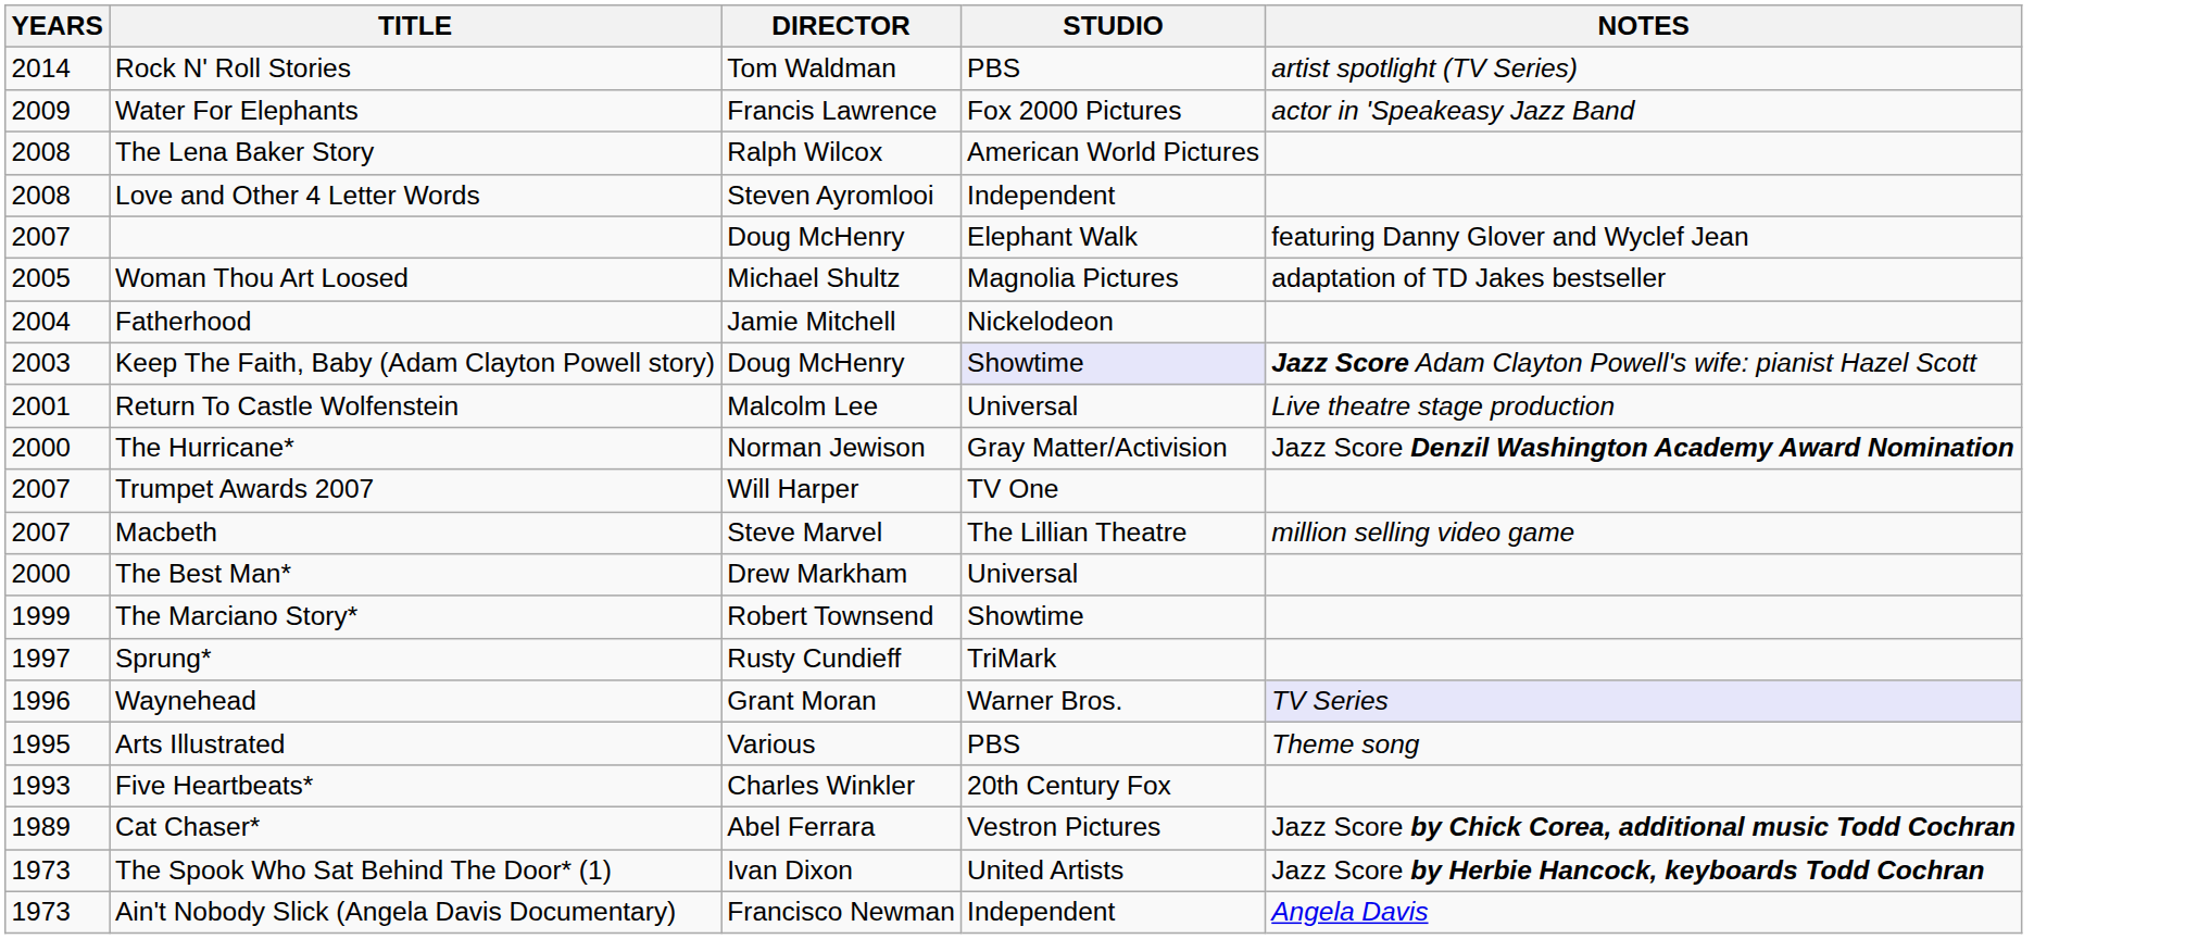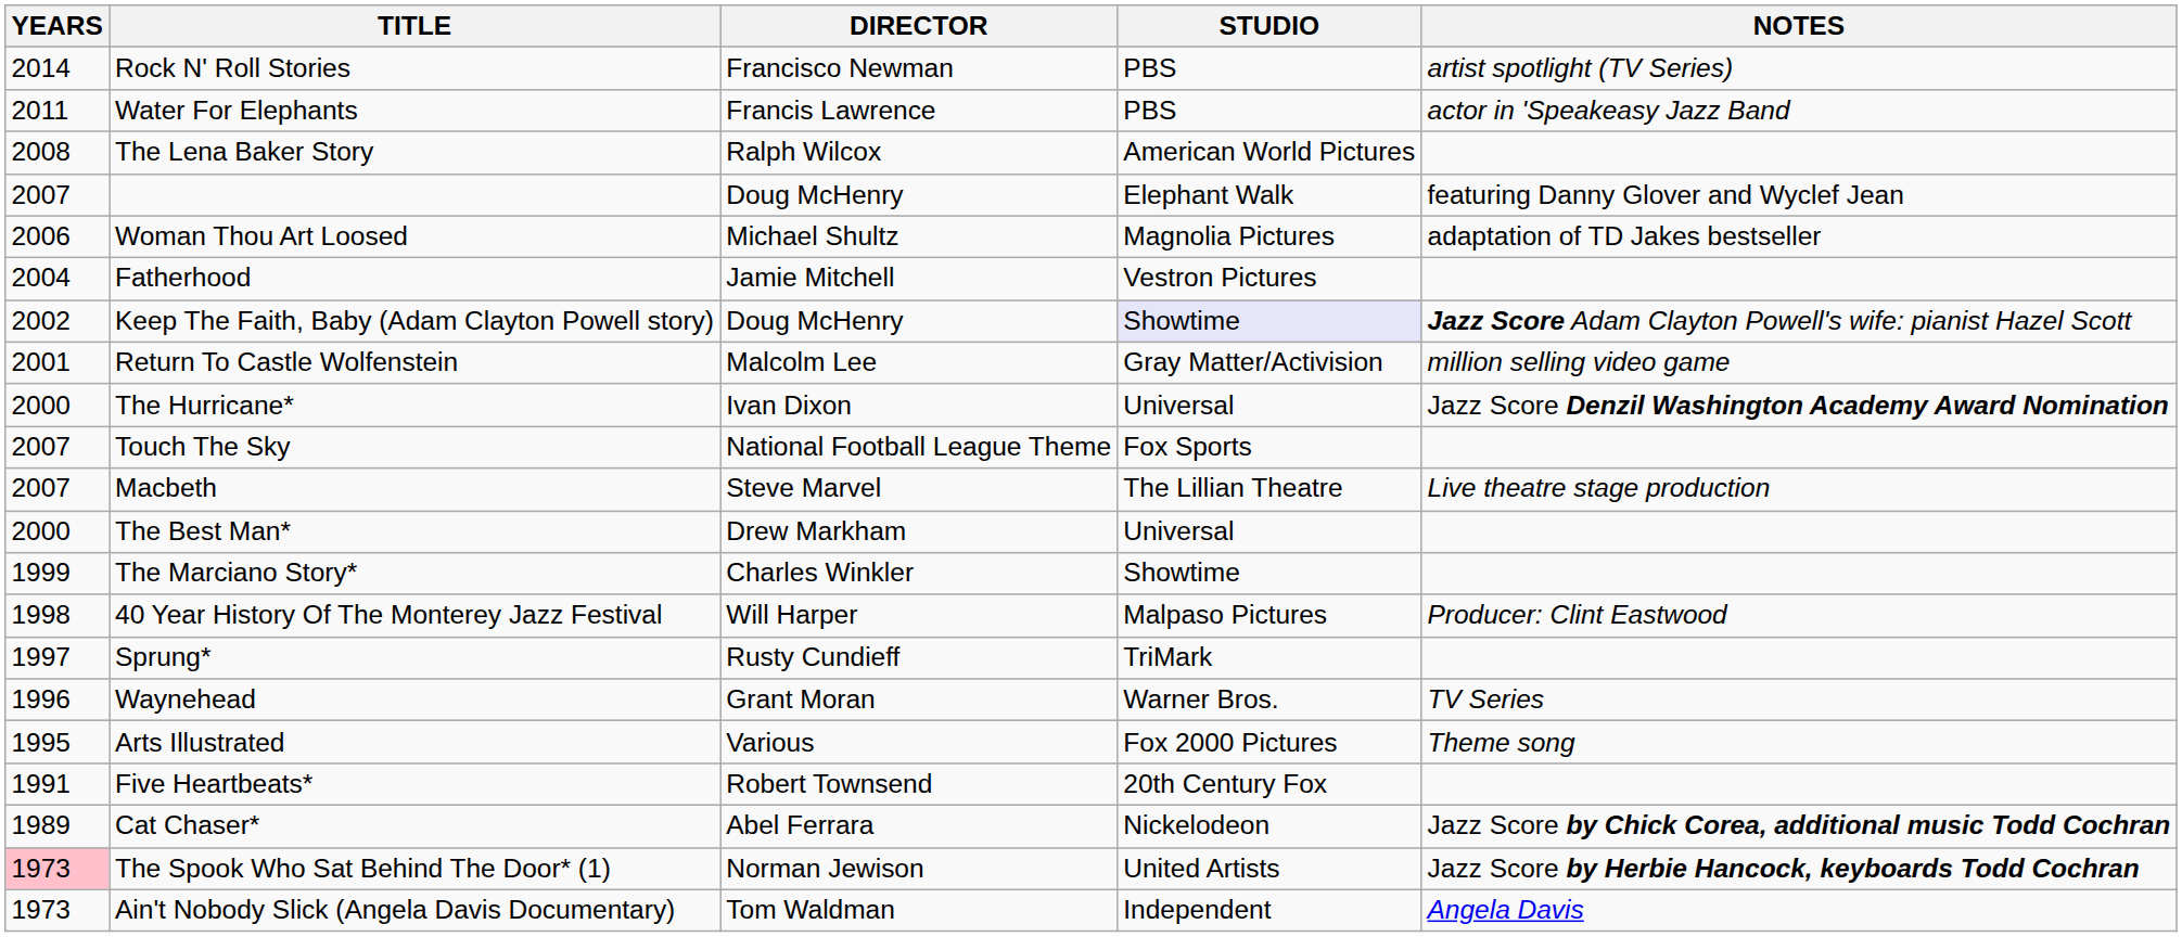 <table class="wikitable">
 <tr>
 <th>YEARS</th>
 <th>TITLE</th>
 <th>DIRECTOR</th>
 <th>STUDIO</th>
 <th>NOTES</th>
 </tr>
 <tr>
 <td>2014</td>
 <td>Rock N' Roll Stories</td>
-<td>Tom Waldman</td>
+<td>Francisco Newman</td>
 <td>PBS</td>
 <td><em>artist spotlight (TV Series)</em></td>
 </tr>
 <tr>
-<td>2009</td>
+<td>2011</td>
 <td>Water For Elephants</td>
 <td>Francis Lawrence</td>
-<td>Fox 2000 Pictures</td>
+<td>PBS</td>
 <td><em>actor in 'Speakeasy Jazz Band<strong></td>
 </tr>
 <tr>
 <td>2008</td>
 <td>The Lena Baker Story</td>
 <td>Ralph Wilcox</td>
 <td>American World Pictures</td>
 <td></td>
 </tr>
 <tr>
-<td>2008</td>
-<td>Love and Other 4 Letter Words</td>
-<td>Steven Ayromlooi</td>
-<td>Independent</td>
-<td></td>
-</tr>
-<tr>
 <td>2007</td>
 <td></td>
 <td>Doug McHenry</td>
 <td>Elephant Walk</td>
 <td></em>featuring Danny Glover and Wyclef Jean<em></td>
 </tr>
 <tr>
-<td>2005</td>
+<td>2006</td>
 <td>Woman Thou Art Loosed</td>
 <td>Michael Shultz</td>
 <td>Magnolia Pictures</td>
 <td></em>adaptation of TD Jakes bestseller<em></td>
 </tr>
 <tr>
 <td>2004</td>
 <td>Fatherhood</td>
 <td>Jamie Mitchell</td>
-<td>Nickelodeon</td>
+<td>Vestron Pictures</td>
 <td></td>
 </tr>
 <tr>
-<td>2003</td>
+<td>2002</td>
 <td>Keep The Faith, Baby (Adam Clayton Powell story)</td>
 <td>Doug McHenry</td>
 <td style="background: lavender;">Showtime</td>
 <td><strong><em>Jazz Score</strong> Adam Clayton Powell's wife: pianist Hazel Scott</em></td>
 </tr>
 <tr>
 <td>2001</td>
 <td>Return To Castle Wolfenstein</td>
 <td>Malcolm Lee</td>
-<td>Universal</td>
-<td><em>Live theatre stage production</em></td>
+<td>Gray Matter/Activision</td>
+<td><em>million selling video game</em></td>
 </tr>
 <tr>
 <td>2000</td>
 <td>The Hurricane*</td>
-<td>Norman Jewison</td>
-<td>Gray Matter/Activision</td>
+<td>Ivan Dixon</td>
+<td>Universal</td>
 <td></em></strong>Jazz Score<strong><em> <em>Denzil Washington Academy Award Nomination</em></td>
 </tr>
 <tr>
 <td>2007</td>
-<td>Trumpet Awards 2007</td>
-<td>Will Harper      </td>
-<td>TV One</td>
+<td>Touch The Sky</td>
+<td>National Football League Theme</td>
+<td>Fox Sports</td>
 <td></td>
 </tr>
 <tr>
 <td>2007</td>
 <td>Macbeth</td>
 <td>Steve Marvel</td>
 <td>The Lillian Theatre</td>
-<td><em>million selling video game</em></td>
+<td><em>Live theatre stage production</em></td>
 </tr>
 <tr>
 <td>2000</td>
 <td>The Best Man*</td>
 <td>Drew Markham</td>
 <td>Universal</td>
 <td></td>
 </tr>
 <tr>
 <td>1999</td>
 <td>The Marciano Story*</td>
-<td>Robert Townsend</td>
+<td>Charles Winkler</td>
 <td>Showtime</td>
 <td></td>
+</tr>
+<tr>
+<td>1998</td>
+<td>40 Year History Of The Monterey Jazz Festival</td>
+<td>Will Harper</td>
+<td>Malpaso Pictures</td>
+<td><em>Producer: Clint Eastwood</em></td>
 </tr>
 <tr>
 <td>1997</td>
 <td>Sprung*</td>
 <td>Rusty Cundieff</td>
 <td>TriMark</td>
 <td></td>
 </tr>
 <tr>
 <td>1996</td>
 <td>Waynehead</td>
 <td>Grant Moran</td>
 <td>Warner Bros.</td>
-<td style="background: lavender;"><em>TV Series</em></td>
+<td><em>TV Series</em></td>
 </tr>
 <tr>
 <td>1995</td>
 <td>Arts Illustrated</td>
 <td>Various</td>
-<td>PBS</td>
+<td>Fox 2000 Pictures</td>
 <td><em>Theme song</em></td>
 </tr>
 <tr>
-<td>1993</td>
+<td>1991</td>
 <td>Five Heartbeats*</td>
-<td>Charles Winkler</td>
+<td>Robert Townsend</td>
 <td>20th Century Fox</td>
 <td></td>
 </tr>
 <tr>
 <td>1989</td>
 <td>Cat Chaser*</td>
 <td>Abel Ferrara</td>
-<td>Vestron Pictures</td>
+<td>Nickelodeon</td>
 <td></em></strong>Jazz Score<strong><em> <em>by Chick Corea, additional music Todd Cochran</em></td>
 </tr>
 <tr>
-<td>1973</td>
+<td style="background: pink;">1973</td>
 <td>The Spook Who Sat Behind The Door* (1)</td>
-<td>Ivan Dixon</td>
+<td>Norman Jewison</td>
 <td>United Artists</td>
 <td></em></strong>Jazz Score<strong><em> <em>by Herbie Hancock, keyboards Todd Cochran</em></td>
 </tr>
 <tr>
 <td>1973</td>
 <td>Ain't Nobody Slick (Angela Davis Documentary)</td>
-<td>Francisco Newman</td>
+<td>Tom Waldman</td>
 <td>Independent</td>
 <td><em><a href='#'>Angela Davis</a></em></td>
 </tr>
 </table>
